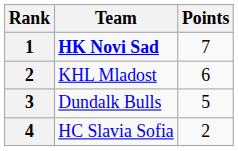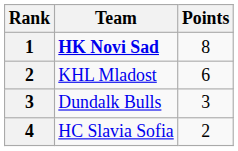 <table class="wikitable" style="text-align: center;">
 <tr>
 <th>Rank</th>
 <th>Team</th>
 <th>Points</th>
 </tr>
 <tr>
 <th>1</th>
 <td style="text-align: left;"> <strong><a href='#'>HK Novi Sad</a></strong></td>
-<td>7</td>
+<td>8</td>
 </tr>
 <tr>
 <th>2</th>
 <td style="text-align: left;"> <a href='#'>KHL Mladost</a></td>
 <td>6</td>
 </tr>
 <tr>
 <th>3</th>
 <td style="text-align: left;"> <a href='#'>Dundalk Bulls</a></td>
-<td>5</td>
+<td>3</td>
 </tr>
 <tr>
 <th>4</th>
 <td style="text-align: left;"> <a href='#'>HC Slavia Sofia</a></td>
 <td>2</td>
 </tr>
 </table>
